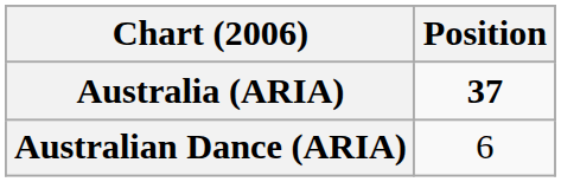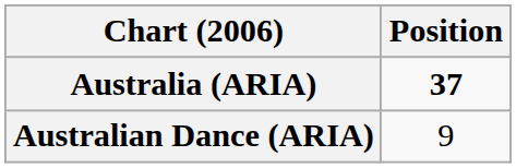 <table class="wikitable plainrowheaders" style="text-align:center">
 <tr>
 <th>Chart (2006)</th>
 <th>Position</th>
 </tr>
 <tr>
 <th scope="row">Australia (ARIA)</th>
 <td><strong>37</strong></td>
 </tr>
 <tr>
 <th scope="row">Australian Dance (ARIA)</th>
-<td>6</td>
+<td>9</td>
 </tr>
 </table>
